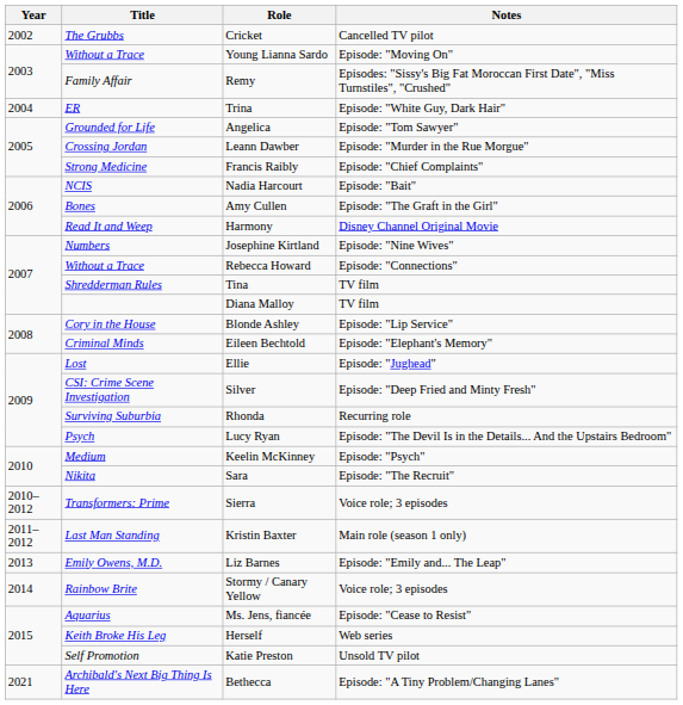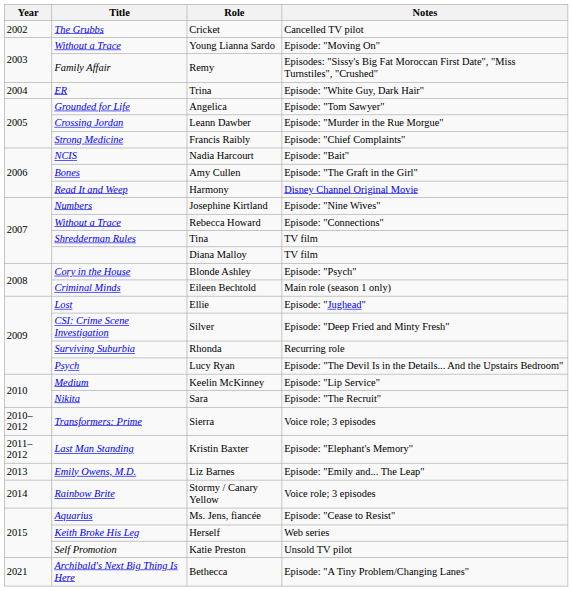 <table class="wikitable sortable">
 <tr>
 <th>Year</th>
 <th>Title</th>
 <th>Role</th>
 <th class="unsortable">Notes</th>
 </tr>
 <tr>
 <td>2002</td>
 <td><em><a href='#'>The Grubbs</a></em></td>
 <td>Cricket</td>
 <td>Cancelled TV pilot</td>
 </tr>
 <tr>
 <td rowspan="2">2003</td>
 <td><em><a href='#'>Without a Trace</a></em></td>
 <td>Young Lianna Sardo</td>
 <td>Episode: "Moving On"</td>
 </tr>
 <tr>
 <td><em>Family Affair</em></td>
 <td>Remy</td>
 <td>Episodes: "Sissy's Big Fat Moroccan First Date", "Miss Turnstiles", "Crushed"</td>
 </tr>
 <tr>
 <td>2004</td>
 <td><em><a href='#'>ER</a></em></td>
 <td>Trina</td>
 <td>Episode: "White Guy, Dark Hair"</td>
 </tr>
 <tr>
 <td rowspan="3">2005</td>
 <td><em><a href='#'>Grounded for Life</a></em></td>
 <td>Angelica</td>
 <td>Episode: "Tom Sawyer"</td>
 </tr>
 <tr>
 <td><em><a href='#'>Crossing Jordan</a></em></td>
 <td>Leann Dawber</td>
 <td>Episode: "Murder in the Rue Morgue"</td>
 </tr>
 <tr>
 <td><em><a href='#'>Strong Medicine</a></em></td>
 <td>Francis Raibly</td>
 <td>Episode: "Chief Complaints"</td>
 </tr>
 <tr>
 <td rowspan="3">2006</td>
 <td><em><a href='#'>NCIS</a></em></td>
 <td>Nadia Harcourt</td>
 <td>Episode: "Bait"</td>
 </tr>
 <tr>
 <td><em><a href='#'>Bones</a></em></td>
 <td>Amy Cullen</td>
 <td>Episode: "The Graft in the Girl"</td>
 </tr>
 <tr>
 <td><em><a href='#'>Read It and Weep</a></em></td>
 <td>Harmony</td>
 <td><a href='#'>Disney Channel Original Movie</a></td>
 </tr>
 <tr>
 <td rowspan="4">2007</td>
 <td><em><a href='#'>Numbers</a></em></td>
 <td>Josephine Kirtland</td>
 <td>Episode: "Nine Wives"</td>
 </tr>
 <tr>
 <td><em><a href='#'>Without a Trace</a></em></td>
 <td>Rebecca Howard</td>
 <td>Episode: "Connections"</td>
 </tr>
 <tr>
 <td><em><a href='#'>Shredderman Rules</a></em></td>
 <td>Tina</td>
 <td>TV film</td>
 </tr>
 <tr>
 <td><em></em></td>
 <td>Diana Malloy</td>
 <td>TV film</td>
 </tr>
 <tr>
 <td rowspan="2">2008</td>
 <td><em><a href='#'>Cory in the House</a></em></td>
 <td>Blonde Ashley</td>
-<td>Episode: "Lip Service"</td>
+<td>Episode: "Psych"</td>
 </tr>
 <tr>
 <td><em><a href='#'>Criminal Minds</a></em></td>
 <td>Eileen Bechtold</td>
-<td>Episode: "Elephant's Memory"</td>
+<td>Main role (season 1 only)</td>
 </tr>
 <tr>
 <td rowspan="4">2009</td>
 <td><em><a href='#'>Lost</a></em></td>
 <td>Ellie</td>
 <td>Episode: "<a href='#'>Jughead</a>"</td>
 </tr>
 <tr>
 <td><em><a href='#'>CSI: Crime Scene Investigation</a></em></td>
 <td>Silver</td>
 <td>Episode: "Deep Fried and Minty Fresh"</td>
 </tr>
 <tr>
 <td><em><a href='#'>Surviving Suburbia</a></em></td>
 <td>Rhonda</td>
 <td>Recurring role</td>
 </tr>
 <tr>
 <td><em><a href='#'>Psych</a></em></td>
 <td>Lucy Ryan</td>
 <td>Episode: "The Devil Is in the Details... And the Upstairs Bedroom"</td>
 </tr>
 <tr>
 <td rowspan="2">2010</td>
 <td><em><a href='#'>Medium</a></em></td>
 <td>Keelin McKinney</td>
-<td>Episode: "Psych"</td>
+<td>Episode: "Lip Service"</td>
 </tr>
 <tr>
 <td><em><a href='#'>Nikita</a></em></td>
 <td>Sara</td>
 <td>Episode: "The Recruit"</td>
 </tr>
 <tr>
 <td>2010–2012</td>
 <td><em><a href='#'>Transformers: Prime</a></em></td>
 <td>Sierra</td>
 <td>Voice role; 3 episodes</td>
 </tr>
 <tr>
 <td>2011–2012</td>
 <td><em><a href='#'>Last Man Standing</a></em></td>
 <td>Kristin Baxter</td>
-<td>Main role (season 1 only)</td>
+<td>Episode: "Elephant's Memory"</td>
 </tr>
 <tr>
 <td>2013</td>
 <td><em><a href='#'>Emily Owens, M.D.</a></em></td>
 <td>Liz Barnes</td>
 <td>Episode: "Emily and... The Leap"</td>
 </tr>
 <tr>
 <td>2014</td>
 <td><em><a href='#'>Rainbow Brite</a></em></td>
 <td>Stormy / Canary Yellow</td>
 <td>Voice role; 3 episodes</td>
 </tr>
 <tr>
 <td rowspan="3">2015</td>
 <td><em><a href='#'>Aquarius</a></em></td>
 <td>Ms. Jens, fiancée</td>
 <td>Episode: "Cease to Resist"</td>
 </tr>
 <tr>
 <td><em><a href='#'>Keith Broke His Leg</a></em></td>
 <td>Herself</td>
 <td>Web series</td>
 </tr>
 <tr>
 <td><em>Self Promotion</em></td>
 <td>Katie Preston</td>
 <td>Unsold TV pilot</td>
 </tr>
 <tr>
 <td>2021</td>
 <td><em><a href='#'>Archibald's Next Big Thing Is Here</a></em></td>
 <td>Bethecca</td>
 <td>Episode: "A Tiny Problem/Changing Lanes"</td>
 </tr>
 </table>
